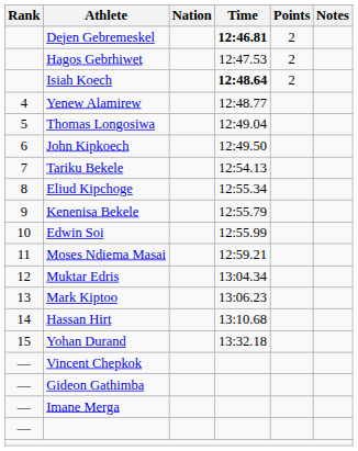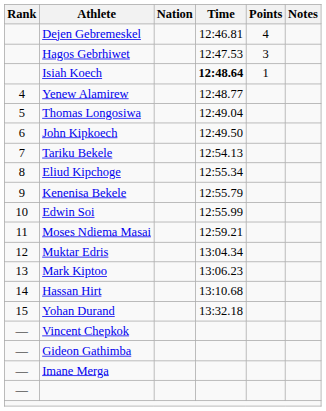 <table class="wikitable mw-datatable sortable" style="text-align:center;">
 <tr>
 <th>Rank</th>
 <th>Athlete</th>
 <th>Nation</th>
 <th>Time</th>
 <th>Points</th>
 <th>Notes</th>
 </tr>
 <tr>
 <td></td>
 <td align=left><a href='#'>Dejen Gebremeskel</a></td>
 <td align=left></td>
-<td><strong>12:46.81</strong></td>
-<td>2</td>
+<td>12:46.81</td>
+<td>4</td>
 <td></td>
 </tr>
 <tr>
 <td></td>
 <td align=left><a href='#'>Hagos Gebrhiwet</a></td>
 <td align=left></td>
 <td>12:47.53</td>
-<td>2</td>
+<td>3</td>
 <td></td>
 </tr>
 <tr>
 <td></td>
 <td align=left><a href='#'>Isiah Koech</a></td>
 <td align=left></td>
 <td><strong>12:48.64</strong></td>
-<td>2</td>
+<td>1</td>
 <td></td>
 </tr>
 <tr>
 <td>4</td>
 <td align=left><a href='#'>Yenew Alamirew</a></td>
 <td align=left></td>
 <td>12:48.77</td>
 <td></td>
 <td></td>
 </tr>
 <tr>
 <td>5</td>
 <td align=left><a href='#'>Thomas Longosiwa</a></td>
 <td align=left></td>
 <td>12:49.04</td>
 <td></td>
 <td></td>
 </tr>
 <tr>
 <td>6</td>
 <td align=left><a href='#'>John Kipkoech</a></td>
 <td align=left></td>
 <td>12:49.50</td>
 <td></td>
 <td></td>
 </tr>
 <tr>
 <td>7</td>
 <td align=left><a href='#'>Tariku Bekele</a></td>
 <td align=left></td>
 <td>12:54.13</td>
 <td></td>
 <td></td>
 </tr>
 <tr>
 <td>8</td>
 <td align=left><a href='#'>Eliud Kipchoge</a></td>
 <td align=left></td>
 <td>12:55.34</td>
 <td></td>
 <td></td>
 </tr>
 <tr>
 <td>9</td>
 <td align=left><a href='#'>Kenenisa Bekele</a></td>
 <td align=left></td>
 <td>12:55.79</td>
 <td></td>
 <td></td>
 </tr>
 <tr>
 <td>10</td>
 <td align=left><a href='#'>Edwin Soi</a></td>
 <td align=left></td>
 <td>12:55.99</td>
 <td></td>
 <td></td>
 </tr>
 <tr>
 <td>11</td>
 <td align=left><a href='#'>Moses Ndiema Masai</a></td>
 <td align=left></td>
 <td>12:59.21</td>
 <td></td>
 <td></td>
 </tr>
 <tr>
 <td>12</td>
 <td align=left><a href='#'>Muktar Edris</a></td>
 <td align=left></td>
 <td>13:04.34</td>
 <td></td>
 <td></td>
 </tr>
 <tr>
 <td>13</td>
 <td align=left><a href='#'>Mark Kiptoo</a></td>
 <td align=left></td>
 <td>13:06.23</td>
 <td></td>
 <td></td>
 </tr>
 <tr>
 <td>14</td>
 <td align=left><a href='#'>Hassan Hirt</a></td>
 <td align=left></td>
 <td>13:10.68</td>
 <td></td>
 <td></td>
 </tr>
 <tr>
 <td>15</td>
 <td align=left><a href='#'>Yohan Durand</a></td>
 <td align=left></td>
 <td>13:32.18</td>
 <td></td>
 <td></td>
 </tr>
 <tr>
 <td>—</td>
 <td align=left><a href='#'>Vincent Chepkok</a></td>
 <td align=left></td>
 <td></td>
 <td></td>
 <td></td>
 </tr>
 <tr>
 <td>—</td>
 <td align=left><a href='#'>Gideon Gathimba</a></td>
 <td align=left></td>
 <td></td>
 <td></td>
 <td></td>
 </tr>
 <tr>
 <td>—</td>
 <td align=left><a href='#'>Imane Merga</a></td>
 <td align=left></td>
 <td></td>
 <td></td>
 <td></td>
 </tr>
 <tr>
 <td>—</td>
 <td align=left></td>
 <td align=left></td>
 <td></td>
 <td></td>
 <td></td>
 </tr>
 <tr class="sortbottom">
 <td colspan=6></td>
 </tr>
 </table>
